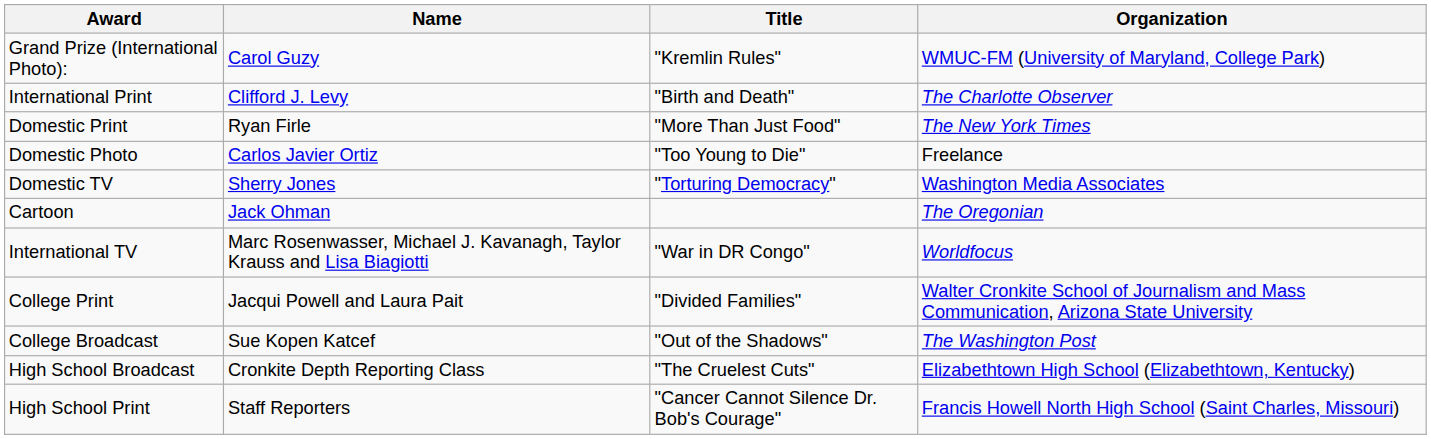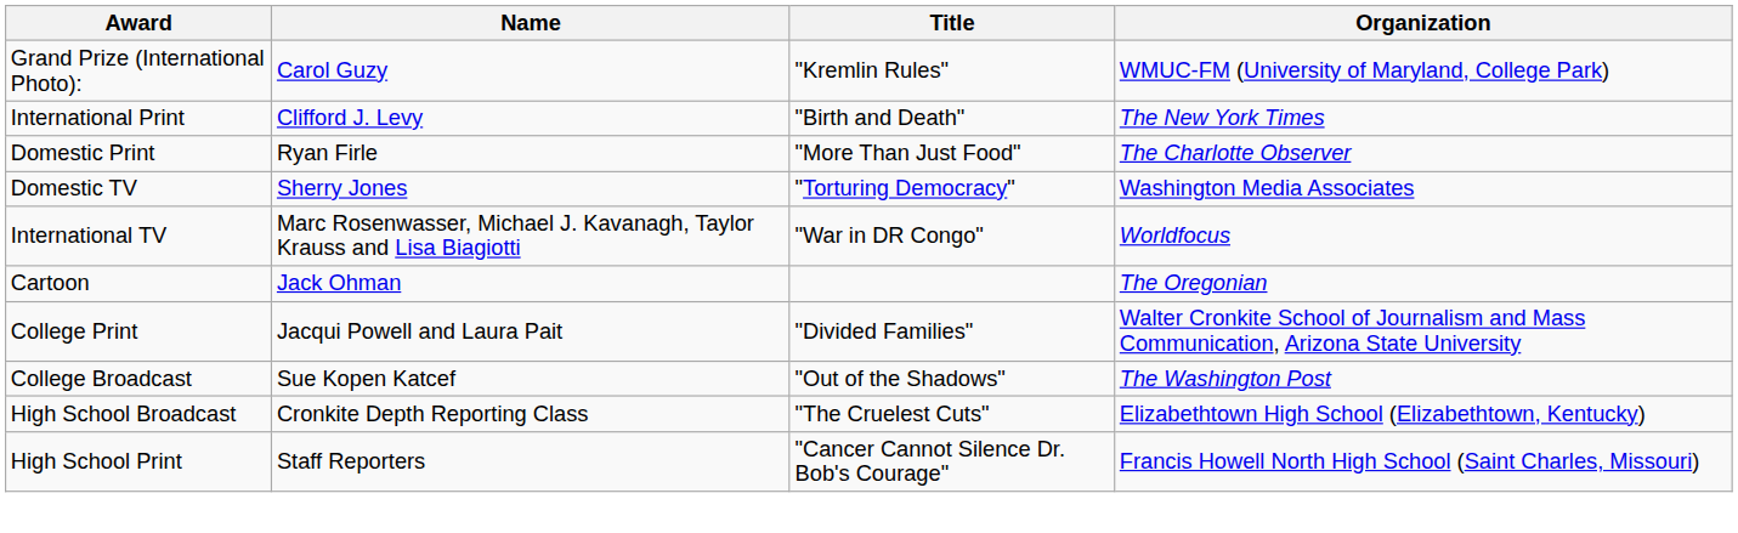 <table class="wikitable">
 <tr>
 <th>Award</th>
 <th>Name</th>
 <th>Title</th>
 <th>Organization</th>
 </tr>
 <tr>
 <td>Grand Prize (International Photo):</td>
 <td><a href='#'>Carol Guzy</a></td>
 <td>"Kremlin Rules"</td>
 <td><a href='#'>WMUC-FM</a> (<a href='#'>University of Maryland, College Park</a>)</td>
 </tr>
 <tr>
 <td>International Print</td>
 <td><a href='#'>Clifford J. Levy</a></td>
 <td>"Birth and Death"</td>
-<td><em><a href='#'>The Charlotte Observer</a></em></td>
+<td><em><a href='#'>The New York Times</a></em></td>
 </tr>
 <tr>
 <td>Domestic Print</td>
 <td>Ryan Firle</td>
 <td>"More Than Just Food"</td>
-<td><em><a href='#'>The New York Times</a></em></td>
-</tr>
-<tr>
-<td>Domestic Photo</td>
-<td><a href='#'>Carlos Javier Ortiz</a></td>
-<td>"Too Young to Die"</td>
-<td>Freelance</td>
+<td><em><a href='#'>The Charlotte Observer</a></em></td>
 </tr>
 <tr>
 <td>Domestic TV</td>
 <td><a href='#'>Sherry Jones</a></td>
 <td>"<a href='#'>Torturing Democracy</a>"</td>
 <td><a href='#'>Washington Media Associates</a></td>
 </tr>
 <tr>
+<td>International TV</td>
+<td>Marc Rosenwasser, Michael J. Kavanagh, Taylor Krauss and <a href='#'>Lisa Biagiotti</a></td>
+<td>"War in DR Congo"</td>
+<td><em><a href='#'>Worldfocus</a></em></td>
+</tr>
+<tr>
 <td>Cartoon</td>
 <td><a href='#'>Jack Ohman</a></td>
 <td></td>
 <td><em><a href='#'>The Oregonian</a></em></td>
-</tr>
-<tr>
-<td>International TV</td>
-<td>Marc Rosenwasser, Michael J. Kavanagh, Taylor Krauss and <a href='#'>Lisa Biagiotti</a></td>
-<td>"War in DR Congo"</td>
-<td><em><a href='#'>Worldfocus</a></em></td>
 </tr>
 <tr>
 <td>College Print</td>
 <td>Jacqui Powell and Laura Pait</td>
 <td>"Divided Families"</td>
 <td><a href='#'>Walter Cronkite School of Journalism and Mass Communication</a>, <a href='#'>Arizona State University</a></td>
 </tr>
 <tr>
 <td>College Broadcast</td>
 <td>Sue Kopen Katcef</td>
 <td>"Out of the Shadows"</td>
 <td><em><a href='#'>The Washington Post</a></em></td>
 </tr>
 <tr>
 <td>High School Broadcast</td>
 <td>Cronkite Depth Reporting Class</td>
 <td>"The Cruelest Cuts"</td>
 <td><a href='#'>Elizabethtown High School</a> (<a href='#'>Elizabethtown, Kentucky</a>)</td>
 </tr>
 <tr>
 <td>High School Print</td>
 <td>Staff Reporters</td>
 <td>"Cancer Cannot Silence Dr. Bob's Courage"</td>
 <td><a href='#'>Francis Howell North High School</a> (<a href='#'>Saint Charles, Missouri</a>)</td>
 </tr>
 </table>
